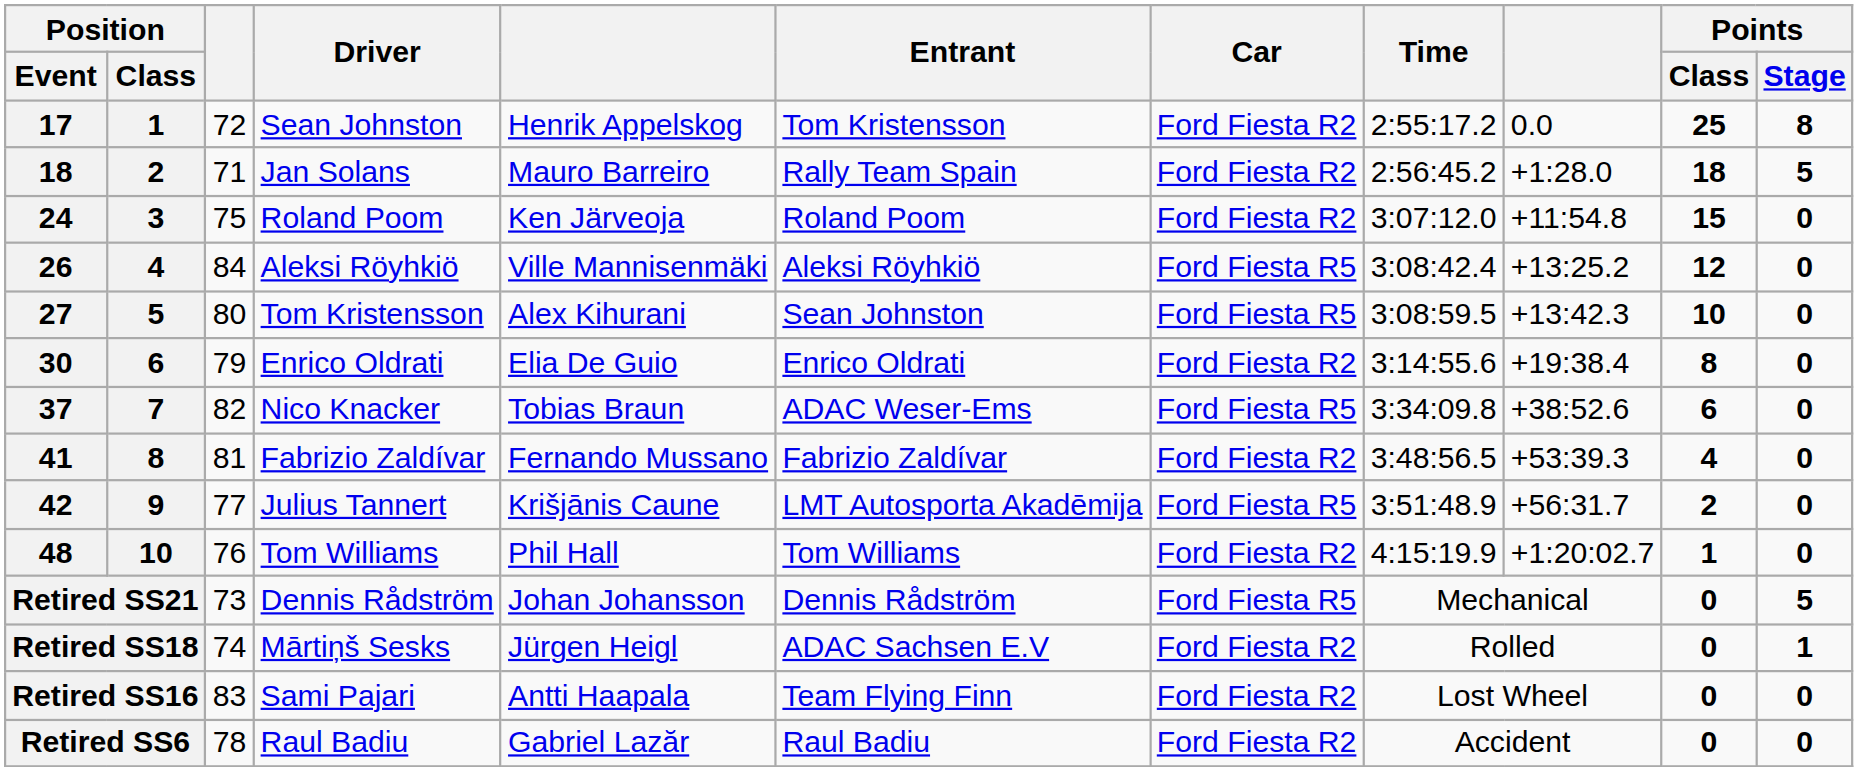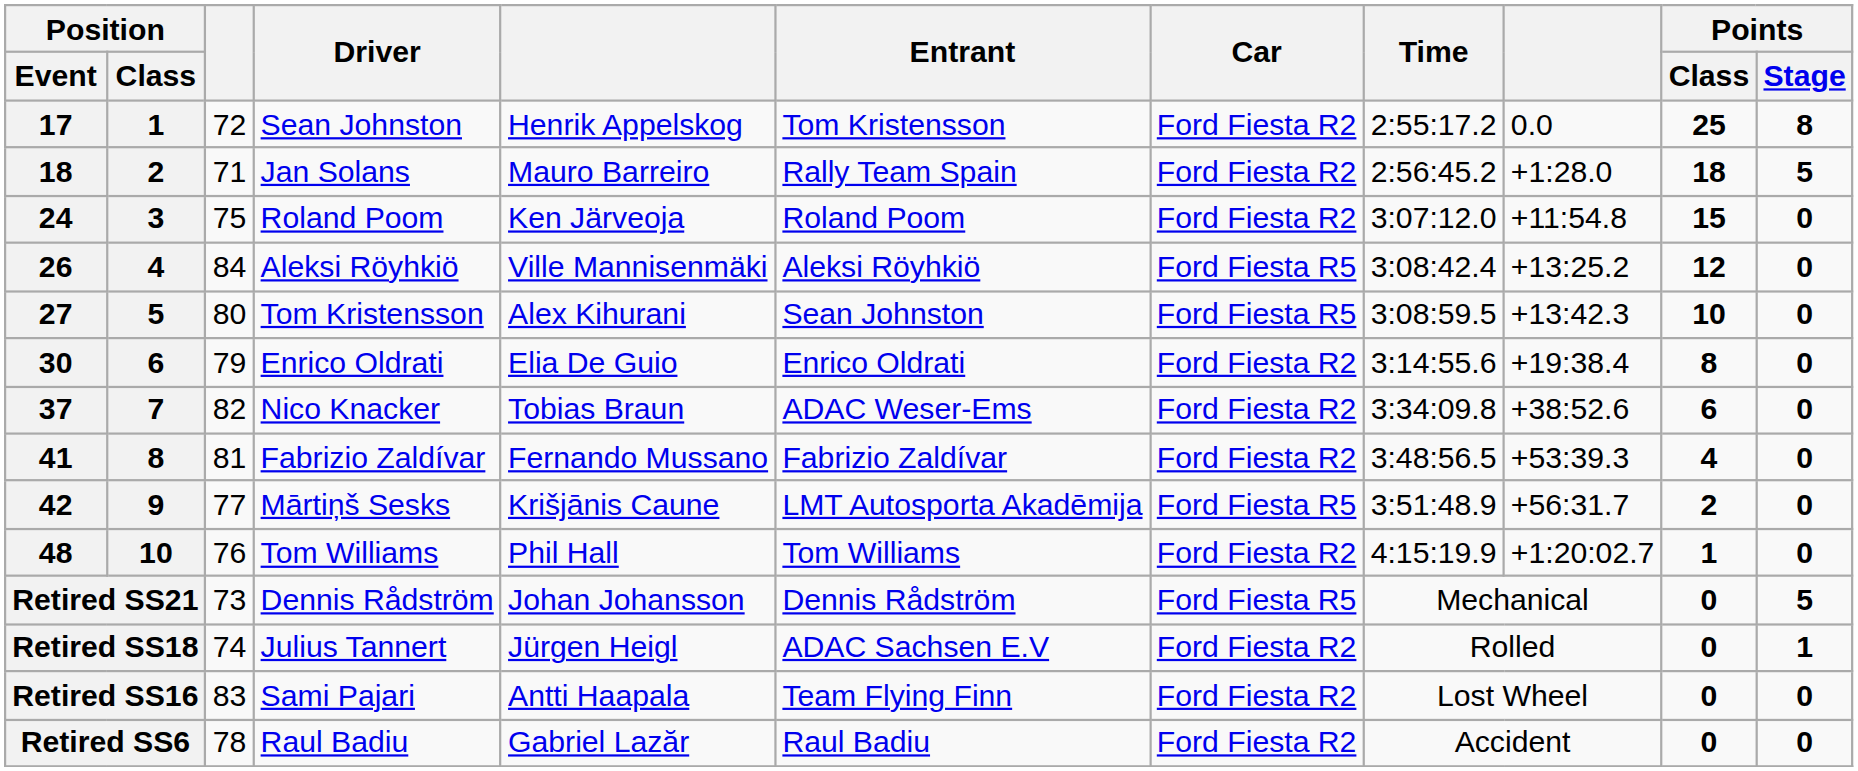 <table class="wikitable" width=85% style="font-size: 85%;">
 <tr>
 <th colspan="2">Position</th>
 <th rowspan="2"></th>
 <th rowspan="2">Driver</th>
 <th rowspan="2"></th>
 <th rowspan="2">Entrant</th>
 <th rowspan="2">Car</th>
 <th rowspan="2">Time</th>
 <th rowspan="2"></th>
 <th colspan="2">Points</th>
 </tr>
 <tr>
 <th>Event</th>
 <th>Class</th>
 <th>Class</th>
 <th><a href='#'>Stage</a></th>
 </tr>
 <tr>
 <th>17</th>
 <th>1</th>
 <td align="center">72</td>
 <td nowrap><a href='#'>Sean Johnston</a></td>
 <td><a href='#'>Henrik Appelskog</a></td>
 <td><a href='#'>Tom Kristensson</a></td>
 <td><a href='#'>Ford Fiesta R2</a></td>
 <td>2:55:17.2</td>
 <td>0.0</td>
 <td align="center"><strong>25</strong></td>
 <td align="center"><strong>8</strong></td>
 </tr>
 <tr>
 <th>18</th>
 <th>2</th>
 <td align="center">71</td>
 <td><a href='#'>Jan Solans</a></td>
 <td><a href='#'>Mauro Barreiro</a></td>
 <td><a href='#'>Rally Team Spain</a></td>
 <td><a href='#'>Ford Fiesta R2</a></td>
 <td>2:56:45.2</td>
 <td>+1:28.0</td>
 <td align="center"><strong>18</strong></td>
 <td align="center"><strong>5</strong></td>
 </tr>
 <tr>
 <th>24</th>
 <th>3</th>
 <td align="center">75</td>
 <td><a href='#'>Roland Poom</a></td>
 <td><a href='#'>Ken Järveoja</a></td>
 <td><a href='#'>Roland Poom</a></td>
 <td><a href='#'>Ford Fiesta R2</a></td>
 <td>3:07:12.0</td>
 <td>+11:54.8</td>
 <td align="center"><strong>15</strong></td>
 <td align="center"><strong>0</strong></td>
 </tr>
 <tr>
 <th>26</th>
 <th>4</th>
 <td align="center">84</td>
 <td><a href='#'>Aleksi Röyhkiö</a></td>
 <td nowrap><a href='#'>Ville Mannisenmäki</a></td>
 <td><a href='#'>Aleksi Röyhkiö</a></td>
 <td><a href='#'>Ford Fiesta R5</a></td>
 <td>3:08:42.4</td>
 <td>+13:25.2</td>
 <td align="center"><strong>12</strong></td>
 <td align="center"><strong>0</strong></td>
 </tr>
 <tr>
 <th>27</th>
 <th>5</th>
 <td align="center">80</td>
 <td><a href='#'>Tom Kristensson</a></td>
 <td><a href='#'>Alex Kihurani</a></td>
 <td><a href='#'>Sean Johnston</a></td>
 <td><a href='#'>Ford Fiesta R5</a></td>
 <td>3:08:59.5</td>
 <td>+13:42.3</td>
 <td align="center"><strong>10</strong></td>
 <td align="center"><strong>0</strong></td>
 </tr>
 <tr>
 <th>30</th>
 <th>6</th>
 <td align="center">79</td>
 <td><a href='#'>Enrico Oldrati</a></td>
 <td><a href='#'>Elia De Guio</a></td>
 <td><a href='#'>Enrico Oldrati</a></td>
 <td><a href='#'>Ford Fiesta R2</a></td>
 <td>3:14:55.6</td>
 <td>+19:38.4</td>
 <td align="center"><strong>8</strong></td>
 <td align="center"><strong>0</strong></td>
 </tr>
 <tr>
 <th>37</th>
 <th>7</th>
 <td align="center">82</td>
 <td><a href='#'>Nico Knacker</a></td>
 <td><a href='#'>Tobias Braun</a></td>
 <td><a href='#'>ADAC Weser-Ems</a></td>
-<td><a href='#'>Ford Fiesta R5</a></td>
+<td><a href='#'>Ford Fiesta R2</a></td>
 <td>3:34:09.8</td>
 <td>+38:52.6</td>
 <td align="center"><strong>6</strong></td>
 <td align="center"><strong>0</strong></td>
 </tr>
 <tr>
 <th>41</th>
 <th>8</th>
 <td align="center">81</td>
 <td nowrap><a href='#'>Fabrizio Zaldívar</a></td>
 <td nowrap><a href='#'>Fernando Mussano</a></td>
 <td><a href='#'>Fabrizio Zaldívar</a></td>
 <td><a href='#'>Ford Fiesta R2</a></td>
 <td>3:48:56.5</td>
 <td>+53:39.3</td>
 <td align="center"><strong>4</strong></td>
 <td align="center"><strong>0</strong></td>
 </tr>
 <tr>
 <th>42</th>
 <th>9</th>
 <td align="center">77</td>
-<td><a href='#'>Julius Tannert</a></td>
+<td><a href='#'>Mārtiņš Sesks</a></td>
 <td nowrap><a href='#'>Krišjānis Caune</a></td>
 <td nowrap><a href='#'>LMT Autosporta Akadēmija</a></td>
 <td><a href='#'>Ford Fiesta R5</a></td>
 <td>3:51:48.9</td>
 <td>+56:31.7</td>
 <td align="center"><strong>2</strong></td>
 <td align="center"><strong>0</strong></td>
 </tr>
 <tr>
 <th>48</th>
 <th>10</th>
 <td align="center">76</td>
 <td><a href='#'>Tom Williams</a></td>
 <td><a href='#'>Phil Hall</a></td>
 <td><a href='#'>Tom Williams</a></td>
 <td><a href='#'>Ford Fiesta R2</a></td>
 <td>4:15:19.9</td>
 <td>+1:20:02.7</td>
 <td align="center"><strong>1</strong></td>
 <td align="center"><strong>0</strong></td>
 </tr>
 <tr>
 <th colspan="2" nowrap>Retired SS21</th>
 <td align="center">73</td>
 <td nowrap><a href='#'>Dennis Rådström</a></td>
 <td nowrap><a href='#'>Johan Johansson</a></td>
 <td><a href='#'>Dennis Rådström</a></td>
 <td><a href='#'>Ford Fiesta R5</a></td>
 <td align="center" colspan="2">Mechanical</td>
 <td align="center"><strong>0</strong></td>
 <td align="center"><strong>5</strong></td>
 </tr>
 <tr>
 <th colspan="2" nowrap>Retired SS18</th>
 <td align="center">74</td>
-<td><a href='#'>Mārtiņš Sesks</a></td>
+<td><a href='#'>Julius Tannert</a></td>
 <td><a href='#'>Jürgen Heigl</a></td>
 <td nowrap><a href='#'>ADAC Sachsen E.V</a></td>
 <td nowrap><a href='#'>Ford Fiesta R2</a></td>
 <td align="center" colspan="2">Rolled</td>
 <td align="center"><strong>0</strong></td>
 <td align="center"><strong>1</strong></td>
 </tr>
 <tr>
 <th colspan="2" nowrap>Retired SS16</th>
 <td align="center">83</td>
 <td><a href='#'>Sami Pajari</a></td>
 <td><a href='#'>Antti Haapala</a></td>
 <td><a href='#'>Team Flying Finn</a></td>
 <td nowrap><a href='#'>Ford Fiesta R2</a></td>
 <td align="center" colspan="2">Lost Wheel</td>
 <td align="center"><strong>0</strong></td>
 <td align="center"><strong>0</strong></td>
 </tr>
 <tr>
 <th colspan="2" nowrap>Retired SS6</th>
 <td align="center">78</td>
 <td><a href='#'>Raul Badiu</a></td>
 <td nowrap><a href='#'>Gabriel Lazăr</a></td>
 <td><a href='#'>Raul Badiu</a></td>
 <td><a href='#'>Ford Fiesta R2</a></td>
 <td align="center" colspan="2">Accident</td>
 <td align="center"><strong>0</strong></td>
 <td align="center"><strong>0</strong></td>
 </tr>
 <tr>
 </tr>
 </table>
